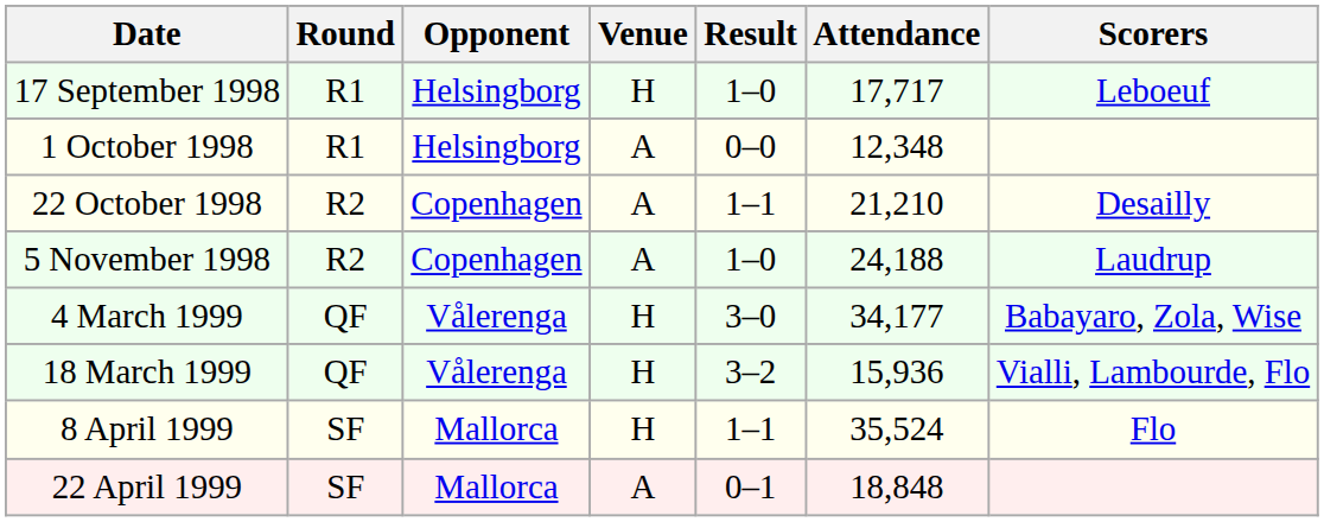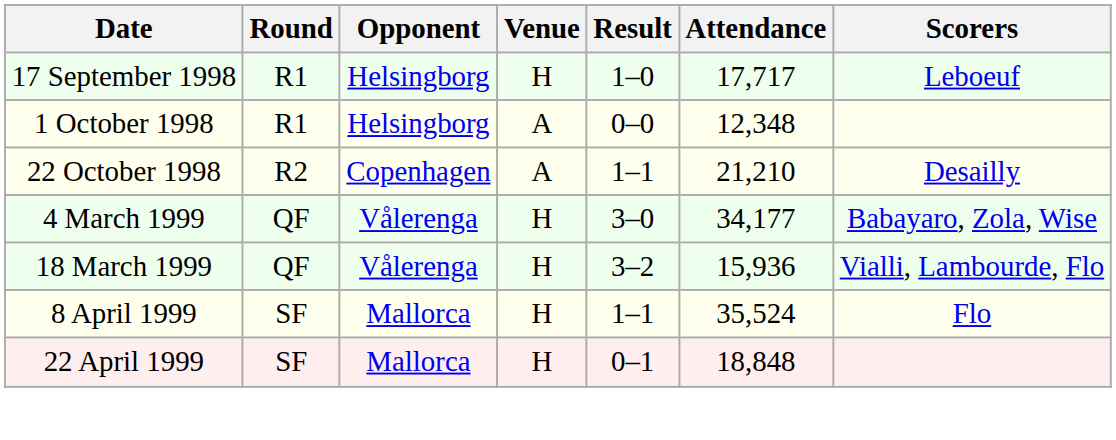 <table class="wikitable sortable" style="font-size:95%; text-align:center">
 <tr>
 <th>Date</th>
 <th>Round</th>
 <th>Opponent</th>
 <th>Venue</th>
 <th>Result</th>
 <th>Attendance</th>
 <th>Scorers</th>
 </tr>
 <tr bgcolor = "#EEFFEE">
 <td>17 September 1998</td>
 <td>R1</td>
 <td> <a href='#'>Helsingborg</a></td>
 <td>H</td>
 <td>1–0</td>
 <td>17,717</td>
 <td><a href='#'>Leboeuf</a></td>
 </tr>
 <tr bgcolor = "#FFFFEE">
 <td>1 October 1998</td>
 <td>R1</td>
 <td> <a href='#'>Helsingborg</a></td>
 <td>A</td>
 <td>0–0</td>
 <td>12,348</td>
 <td></td>
 </tr>
 <tr bgcolor = "#FFFFEE">
 <td>22 October 1998</td>
 <td>R2</td>
 <td> <a href='#'>Copenhagen</a></td>
 <td>A</td>
 <td>1–1</td>
 <td>21,210</td>
 <td><a href='#'>Desailly</a></td>
 </tr>
 <tr bgcolor = "#EEFFEE">
-<td>5 November 1998</td>
-<td>R2</td>
-<td> <a href='#'>Copenhagen</a></td>
-<td>A</td>
-<td>1–0</td>
-<td>24,188</td>
-<td><a href='#'>Laudrup</a></td>
-</tr>
-<tr bgcolor = "#EEFFEE">
 <td>4 March 1999</td>
 <td>QF</td>
 <td> <a href='#'>Vålerenga</a></td>
 <td>H</td>
 <td>3–0</td>
 <td>34,177</td>
 <td><a href='#'>Babayaro</a>, <a href='#'>Zola</a>, <a href='#'>Wise</a></td>
 </tr>
 <tr bgcolor = "#EEFFEE">
 <td>18 March 1999</td>
 <td>QF</td>
 <td> <a href='#'>Vålerenga</a></td>
 <td>H</td>
 <td>3–2</td>
 <td>15,936</td>
 <td><a href='#'>Vialli</a>, <a href='#'>Lambourde</a>, <a href='#'>Flo</a></td>
 </tr>
 <tr bgcolor = "#FFFFEE">
 <td>8 April 1999</td>
 <td>SF</td>
 <td> <a href='#'>Mallorca</a></td>
 <td>H</td>
 <td>1–1</td>
 <td>35,524</td>
 <td><a href='#'>Flo</a></td>
 </tr>
 <tr bgcolor = "#FFEEEE">
 <td>22 April 1999</td>
 <td>SF</td>
 <td> <a href='#'>Mallorca</a></td>
-<td>A</td>
+<td>H</td>
 <td>0–1</td>
 <td>18,848</td>
 <td></td>
 </tr>
 </table>
